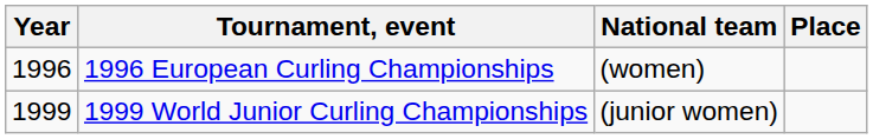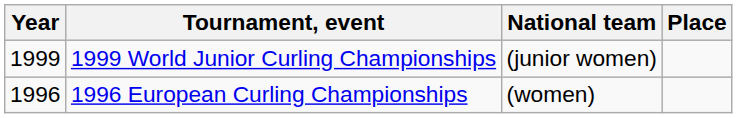 <table class="wikitable">
 <tr>
 <th scope="col">Year</th>
 <th scope="col">Tournament, event</th>
 <th scope="col">National team</th>
 <th scope="col">Place</th>
 </tr>
 <tr>
+<td>1999</td>
+<td><a href='#'>1999 World Junior Curling Championships</a></td>
+<td> (junior women)</td>
+<td></td>
+</tr>
+<tr>
 <td>1996</td>
 <td><a href='#'>1996 European Curling Championships</a></td>
 <td> (women)</td>
 <td></td>
 </tr>
-<tr>
-<td>1999</td>
-<td><a href='#'>1999 World Junior Curling Championships</a></td>
-<td> (junior women)</td>
-<td></td>
-</tr>
 </table>
